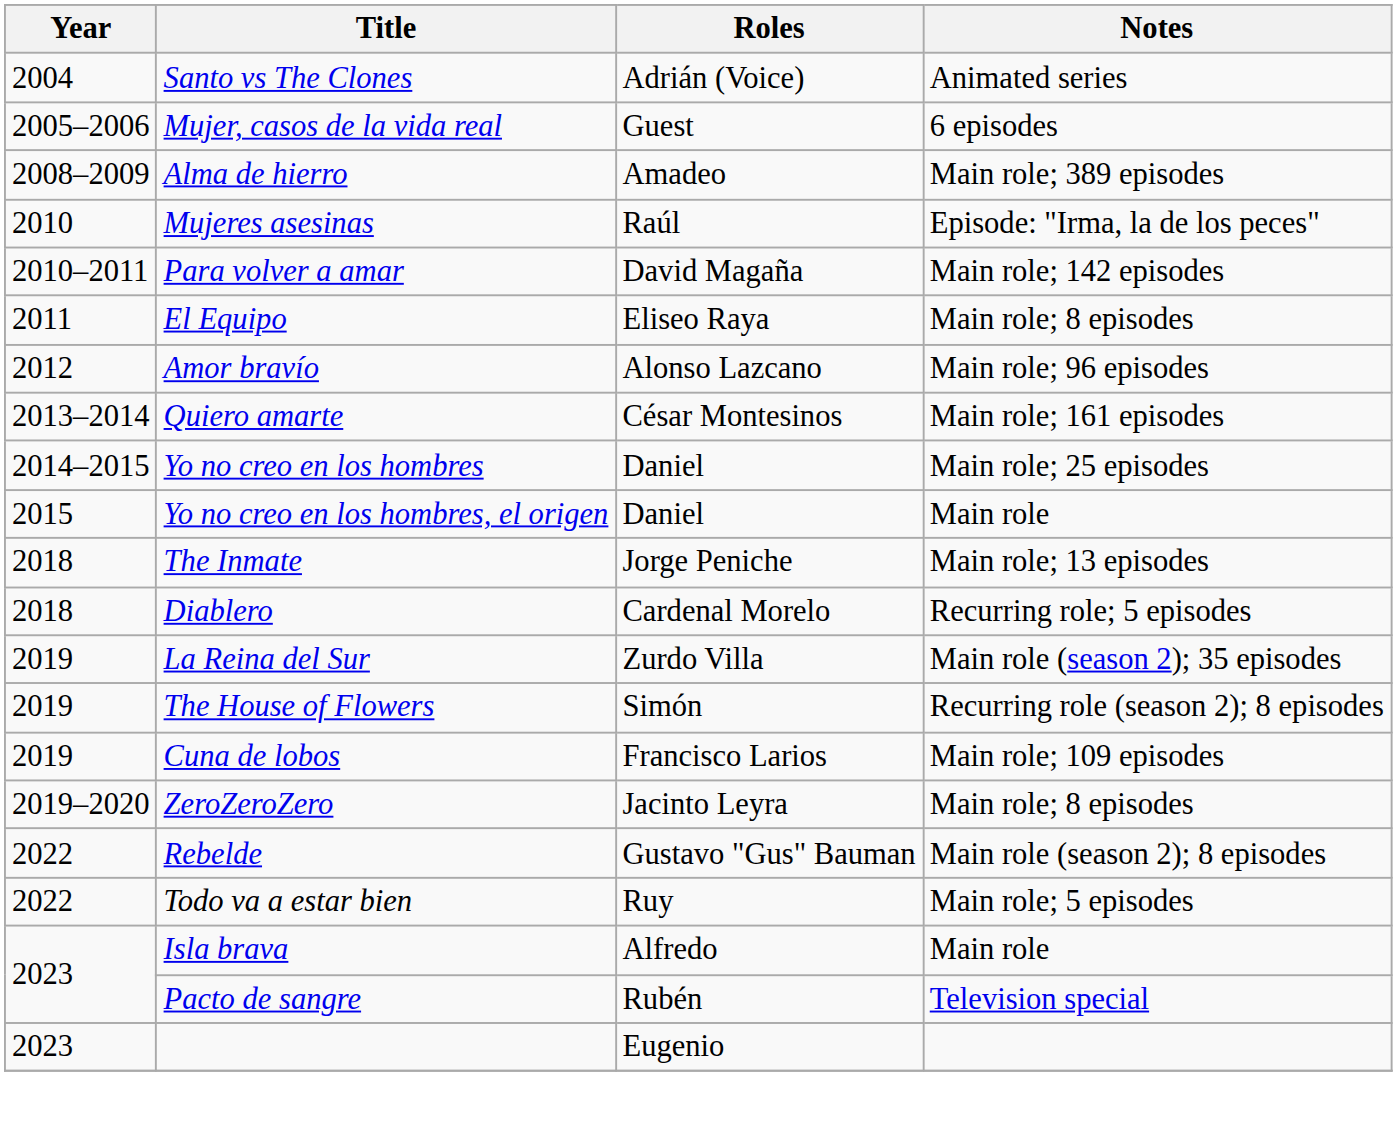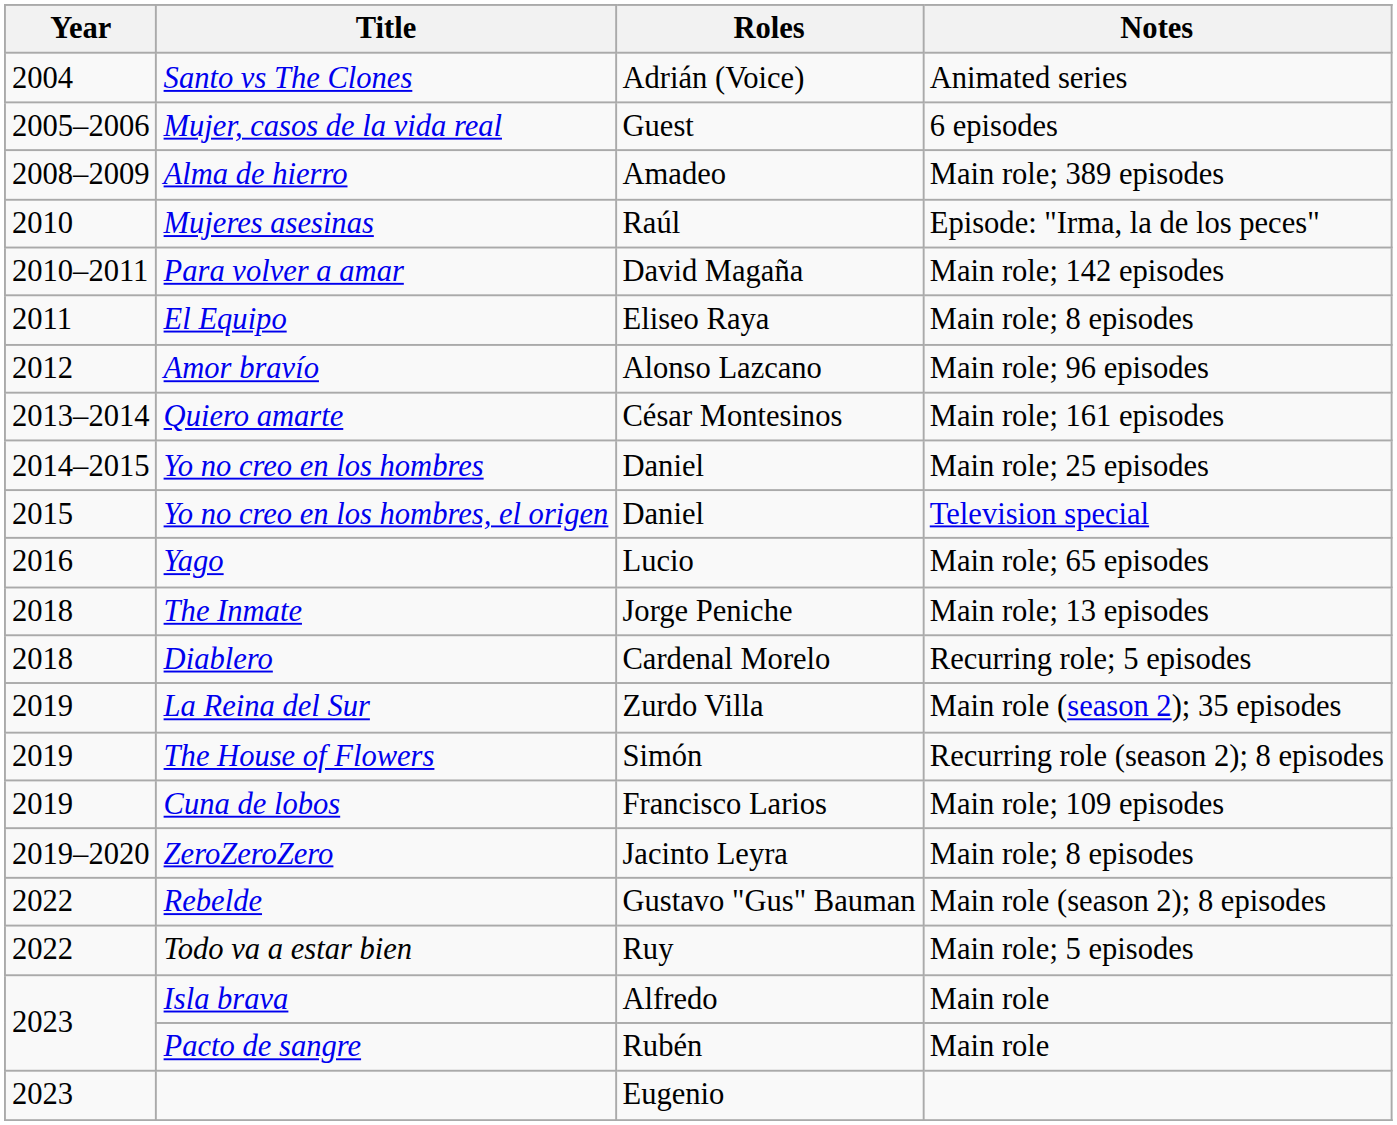 <table class="wikitable sortable">
 <tr>
 <th>Year</th>
 <th>Title</th>
 <th>Roles</th>
 <th>Notes</th>
 </tr>
 <tr>
 <td>2004</td>
 <td><em><a href='#'>Santo vs The Clones</a></em></td>
 <td>Adrián (Voice)</td>
 <td>Animated series</td>
 </tr>
 <tr>
 <td>2005–2006</td>
 <td><em><a href='#'>Mujer, casos de la vida real</a></em></td>
 <td>Guest</td>
 <td>6 episodes</td>
 </tr>
 <tr>
 <td>2008–2009</td>
 <td><em><a href='#'>Alma de hierro</a></em></td>
 <td>Amadeo</td>
 <td>Main role; 389 episodes</td>
 </tr>
 <tr>
 <td>2010</td>
 <td><em><a href='#'>Mujeres asesinas</a></em></td>
 <td>Raúl</td>
 <td>Episode: "Irma, la de los peces"</td>
 </tr>
 <tr>
 <td>2010–2011</td>
 <td><em><a href='#'>Para volver a amar</a></em></td>
 <td>David Magaña</td>
 <td>Main role; 142 episodes</td>
 </tr>
 <tr>
 <td>2011</td>
 <td><em><a href='#'>El Equipo</a></em></td>
 <td>Eliseo Raya</td>
 <td>Main role; 8 episodes</td>
 </tr>
 <tr>
 <td>2012</td>
 <td><em><a href='#'>Amor bravío</a></em></td>
 <td>Alonso Lazcano</td>
 <td>Main role; 96 episodes</td>
 </tr>
 <tr>
 <td>2013–2014</td>
 <td><em><a href='#'>Quiero amarte</a></em></td>
 <td>César Montesinos</td>
 <td>Main role; 161 episodes</td>
 </tr>
 <tr>
 <td>2014–2015</td>
 <td><em><a href='#'>Yo no creo en los hombres</a></em></td>
 <td>Daniel</td>
 <td>Main role; 25 episodes</td>
 </tr>
 <tr>
 <td>2015</td>
 <td><em><a href='#'>Yo no creo en los hombres, el origen</a></em></td>
 <td>Daniel</td>
-<td>Main role</td>
+<td><a href='#'>Television special</a></td>
+</tr>
+<tr>
+<td>2016</td>
+<td><em><a href='#'>Yago</a></em></td>
+<td>Lucio</td>
+<td>Main role; 65 episodes</td>
 </tr>
 <tr>
 <td>2018</td>
 <td><em><a href='#'>The Inmate</a></em></td>
 <td>Jorge Peniche</td>
 <td>Main role; 13 episodes</td>
 </tr>
 <tr>
 <td>2018</td>
 <td><em><a href='#'>Diablero</a></em></td>
 <td>Cardenal Morelo</td>
 <td>Recurring role; 5 episodes</td>
 </tr>
 <tr>
 <td>2019</td>
 <td><em><a href='#'>La Reina del Sur</a></em></td>
 <td>Zurdo Villa</td>
 <td>Main role (<a href='#'>season 2</a>); 35 episodes</td>
 </tr>
 <tr>
 <td>2019</td>
 <td><em><a href='#'>The House of Flowers</a></em></td>
 <td>Simón</td>
 <td>Recurring role (season 2); 8 episodes</td>
 </tr>
 <tr>
 <td>2019</td>
 <td><em><a href='#'>Cuna de lobos</a></em></td>
 <td>Francisco Larios</td>
 <td>Main role; 109 episodes</td>
 </tr>
 <tr>
 <td>2019–2020</td>
 <td><em><a href='#'>ZeroZeroZero</a></em></td>
 <td>Jacinto Leyra</td>
 <td>Main role; 8 episodes</td>
 </tr>
 <tr>
 <td>2022</td>
 <td><em><a href='#'>Rebelde</a></em></td>
 <td>Gustavo "Gus" Bauman</td>
 <td>Main role (season 2); 8 episodes</td>
 </tr>
 <tr>
 <td>2022</td>
 <td><em>Todo va a estar bien</em></td>
 <td>Ruy</td>
 <td>Main role; 5 episodes</td>
 </tr>
 <tr>
 <td rowspan="2">2023</td>
 <td><em><a href='#'>Isla brava</a></em></td>
 <td>Alfredo</td>
 <td>Main role</td>
 </tr>
 <tr>
 <td><em><a href='#'>Pacto de sangre</a></em></td>
 <td>Rubén</td>
-<td><a href='#'>Television special</a></td>
+<td>Main role</td>
 </tr>
 <tr>
 <td>2023</td>
 <td><em></em></td>
 <td>Eugenio</td>
 <td></td>
 </tr>
 <tr>
 </tr>
 </table>
